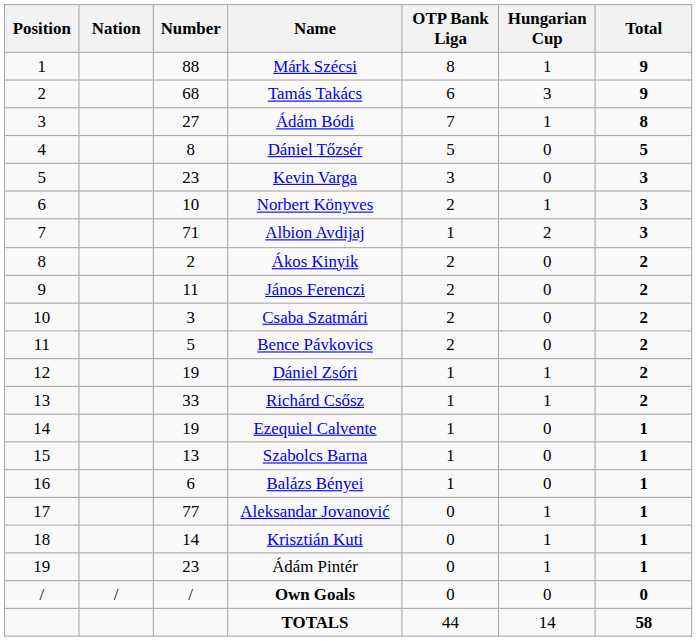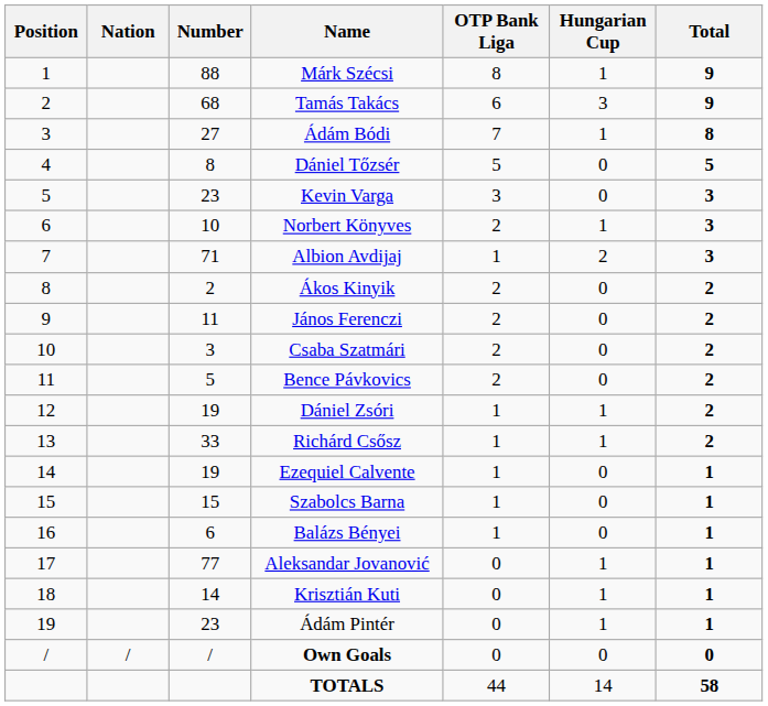 <table class="wikitable" style="font-size: 95%; text-align: center;">
 <tr>
 <th width=60>Position</th>
 <th width=60>Nation</th>
 <th width=60>Number</th>
 <th width=150>Name</th>
 <th width=80>OTP Bank Liga</th>
 <th width=80>Hungarian Cup</th>
 <th width=80>Total</th>
 </tr>
 <tr>
 <td>1</td>
 <td></td>
 <td>88</td>
 <td><a href='#'>Márk Szécsi</a></td>
 <td>8</td>
 <td>1</td>
 <td><strong>9</strong></td>
 </tr>
 <tr>
 <td>2</td>
 <td></td>
 <td>68</td>
 <td><a href='#'>Tamás Takács</a></td>
 <td>6</td>
 <td>3</td>
 <td><strong>9</strong></td>
 </tr>
 <tr>
 <td>3</td>
 <td></td>
 <td>27</td>
 <td><a href='#'>Ádám Bódi</a></td>
 <td>7</td>
 <td>1</td>
 <td><strong>8</strong></td>
 </tr>
 <tr>
 <td>4</td>
 <td></td>
 <td>8</td>
 <td><a href='#'>Dániel Tőzsér</a></td>
 <td>5</td>
 <td>0</td>
 <td><strong>5</strong></td>
 </tr>
 <tr>
 <td>5</td>
 <td></td>
 <td>23</td>
 <td><a href='#'>Kevin Varga</a></td>
 <td>3</td>
 <td>0</td>
 <td><strong>3</strong></td>
 </tr>
 <tr>
 <td>6</td>
 <td></td>
 <td>10</td>
 <td><a href='#'>Norbert Könyves</a></td>
 <td>2</td>
 <td>1</td>
 <td><strong>3</strong></td>
 </tr>
 <tr>
 <td>7</td>
 <td></td>
 <td>71</td>
 <td><a href='#'>Albion Avdijaj</a></td>
 <td>1</td>
 <td>2</td>
 <td><strong>3</strong></td>
 </tr>
 <tr>
 <td>8</td>
 <td></td>
 <td>2</td>
 <td><a href='#'>Ákos Kinyik</a></td>
 <td>2</td>
 <td>0</td>
 <td><strong>2</strong></td>
 </tr>
 <tr>
 <td>9</td>
 <td></td>
 <td>11</td>
 <td><a href='#'>János Ferenczi</a></td>
 <td>2</td>
 <td>0</td>
 <td><strong>2</strong></td>
 </tr>
 <tr>
 <td>10</td>
 <td></td>
 <td>3</td>
 <td><a href='#'>Csaba Szatmári</a></td>
 <td>2</td>
 <td>0</td>
 <td><strong>2</strong></td>
 </tr>
 <tr>
 <td>11</td>
 <td></td>
 <td>5</td>
 <td><a href='#'>Bence Pávkovics</a></td>
 <td>2</td>
 <td>0</td>
 <td><strong>2</strong></td>
 </tr>
 <tr>
 <td>12</td>
 <td></td>
 <td>19</td>
 <td><a href='#'>Dániel Zsóri</a></td>
 <td>1</td>
 <td>1</td>
 <td><strong>2</strong></td>
 </tr>
 <tr>
 <td>13</td>
 <td></td>
 <td>33</td>
 <td><a href='#'>Richárd Csősz</a></td>
 <td>1</td>
 <td>1</td>
 <td><strong>2</strong></td>
 </tr>
 <tr>
 <td>14</td>
 <td></td>
 <td>19</td>
 <td><a href='#'>Ezequiel Calvente</a></td>
 <td>1</td>
 <td>0</td>
 <td><strong>1</strong></td>
 </tr>
 <tr>
 <td>15</td>
 <td></td>
-<td>13</td>
+<td>15</td>
 <td><a href='#'>Szabolcs Barna</a></td>
 <td>1</td>
 <td>0</td>
 <td><strong>1</strong></td>
 </tr>
 <tr>
 <td>16</td>
 <td></td>
 <td>6</td>
 <td><a href='#'>Balázs Bényei</a></td>
 <td>1</td>
 <td>0</td>
 <td><strong>1</strong></td>
 </tr>
 <tr>
 <td>17</td>
 <td></td>
 <td>77</td>
 <td><a href='#'>Aleksandar Jovanović</a></td>
 <td>0</td>
 <td>1</td>
 <td><strong>1</strong></td>
 </tr>
 <tr>
 <td>18</td>
 <td></td>
 <td>14</td>
 <td><a href='#'>Krisztián Kuti</a></td>
 <td>0</td>
 <td>1</td>
 <td><strong>1</strong></td>
 </tr>
 <tr>
 <td>19</td>
 <td></td>
 <td>23</td>
 <td>Ádám Pintér</td>
 <td>0</td>
 <td>1</td>
 <td><strong>1</strong></td>
 </tr>
 <tr>
 <td>/</td>
 <td>/</td>
 <td>/</td>
 <td><strong>Own Goals</strong></td>
 <td>0</td>
 <td>0</td>
 <td><strong>0</strong></td>
 </tr>
 <tr>
 <td></td>
 <td></td>
 <td></td>
 <td><strong>TOTALS</strong></td>
 <td>44</td>
 <td>14</td>
 <td><strong>58</strong></td>
 </tr>
 </table>
